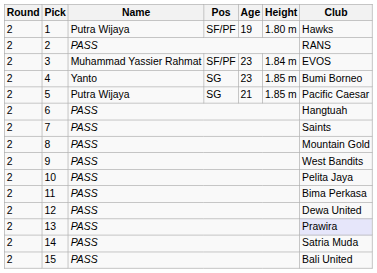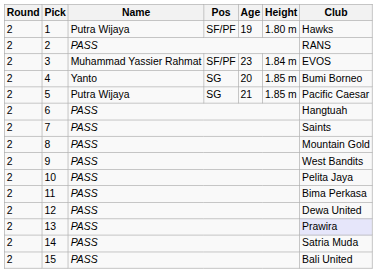 <table class="wikitable sortable">
 <tr>
 <th>Round</th>
 <th>Pick</th>
 <th>Name</th>
 <th>Pos</th>
 <th>Age</th>
 <th>Height</th>
 <th>Club</th>
 </tr>
 <tr>
 <td>2</td>
 <td>1</td>
 <td>Putra Wijaya</td>
 <td>SF/PF</td>
 <td>19</td>
 <td>1.80 m</td>
 <td>Hawks</td>
 </tr>
 <tr>
 <td>2</td>
 <td>2</td>
 <td colspan="4"><em>PASS</em></td>
 <td>RANS</td>
 </tr>
 <tr>
 <td>2</td>
 <td>3</td>
 <td>Muhammad Yassier Rahmat</td>
 <td>SF/PF</td>
 <td>23</td>
 <td>1.84 m</td>
 <td>EVOS</td>
 </tr>
 <tr>
 <td>2</td>
 <td>4</td>
 <td>Yanto</td>
 <td>SG</td>
-<td>23</td>
+<td>20</td>
 <td>1.85 m</td>
 <td>Bumi Borneo</td>
 </tr>
 <tr>
 <td>2</td>
 <td>5</td>
 <td>Putra Wijaya</td>
 <td>SG</td>
 <td>21</td>
 <td>1.85 m</td>
 <td>Pacific Caesar</td>
 </tr>
 <tr>
 <td>2</td>
 <td>6</td>
 <td colspan="4"><em>PASS</em></td>
 <td>Hangtuah</td>
 </tr>
 <tr>
 <td>2</td>
 <td>7</td>
 <td colspan="4"><em>PASS</em></td>
 <td>Saints</td>
 </tr>
 <tr>
 <td>2</td>
 <td>8</td>
 <td colspan="4"><em>PASS</em></td>
 <td>Mountain Gold</td>
 </tr>
 <tr>
 <td>2</td>
 <td>9</td>
 <td colspan="4"><em>PASS</em></td>
 <td>West Bandits</td>
 </tr>
 <tr>
 <td>2</td>
 <td>10</td>
 <td colspan="4"><em>PASS</em></td>
 <td>Pelita Jaya</td>
 </tr>
 <tr>
 <td>2</td>
 <td>11</td>
 <td colspan="4"><em>PASS</em></td>
 <td>Bima Perkasa</td>
 </tr>
 <tr>
 <td>2</td>
 <td>12</td>
 <td colspan="4"><em>PASS</em></td>
 <td>Dewa United</td>
 </tr>
 <tr>
 <td>2</td>
 <td>13</td>
 <td colspan="4"><em>PASS</em></td>
 <td style="background: lavender;">Prawira</td>
 </tr>
 <tr>
 <td>2</td>
 <td>14</td>
 <td colspan="4"><em>PASS</em></td>
 <td>Satria Muda</td>
 </tr>
 <tr>
 <td>2</td>
 <td>15</td>
 <td colspan="4"><em>PASS</em></td>
 <td>Bali United</td>
 </tr>
 </table>
